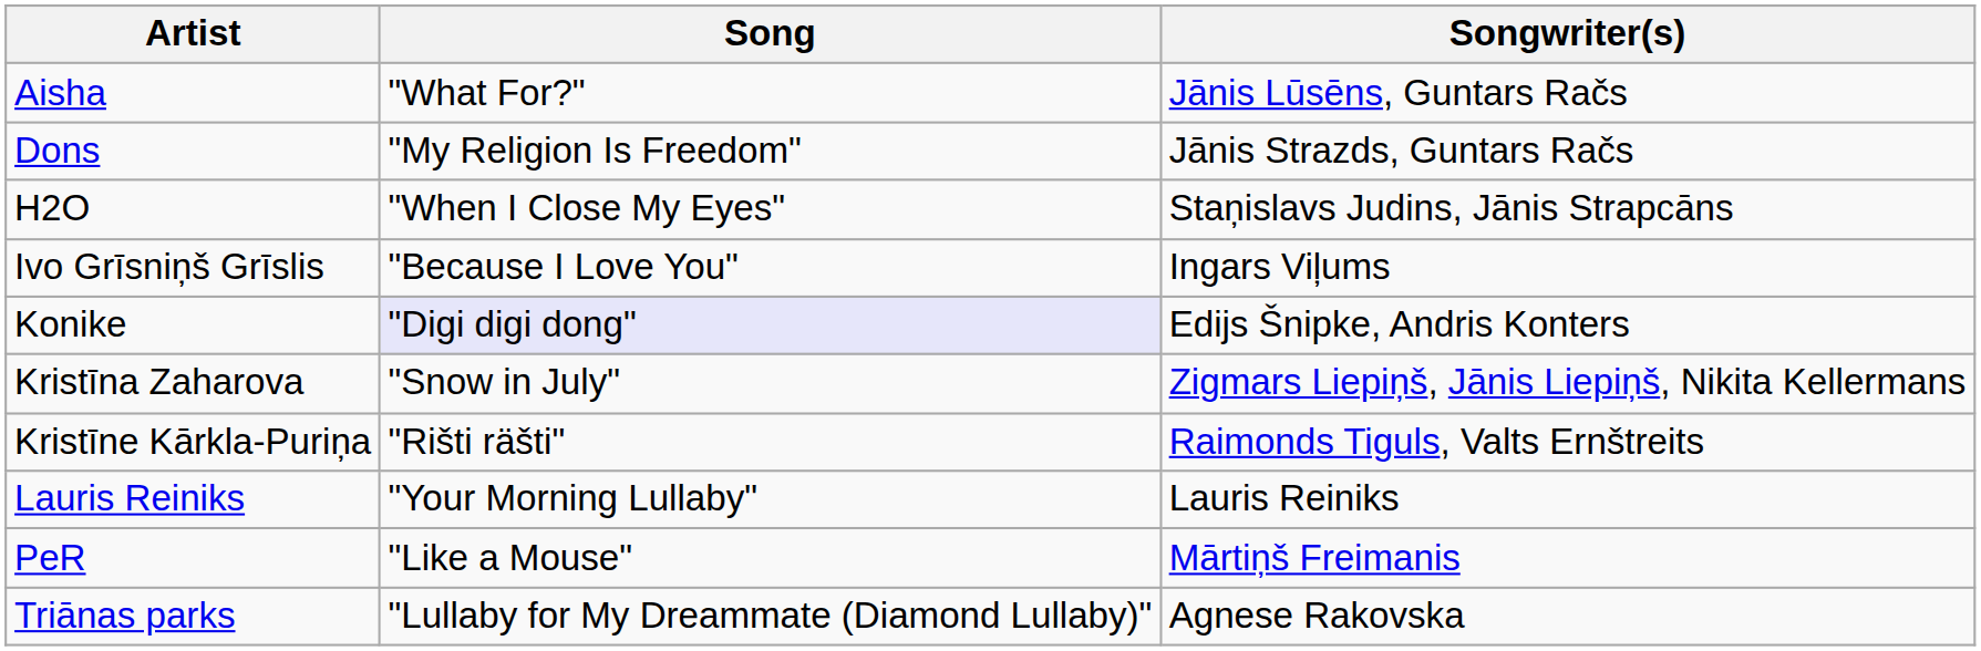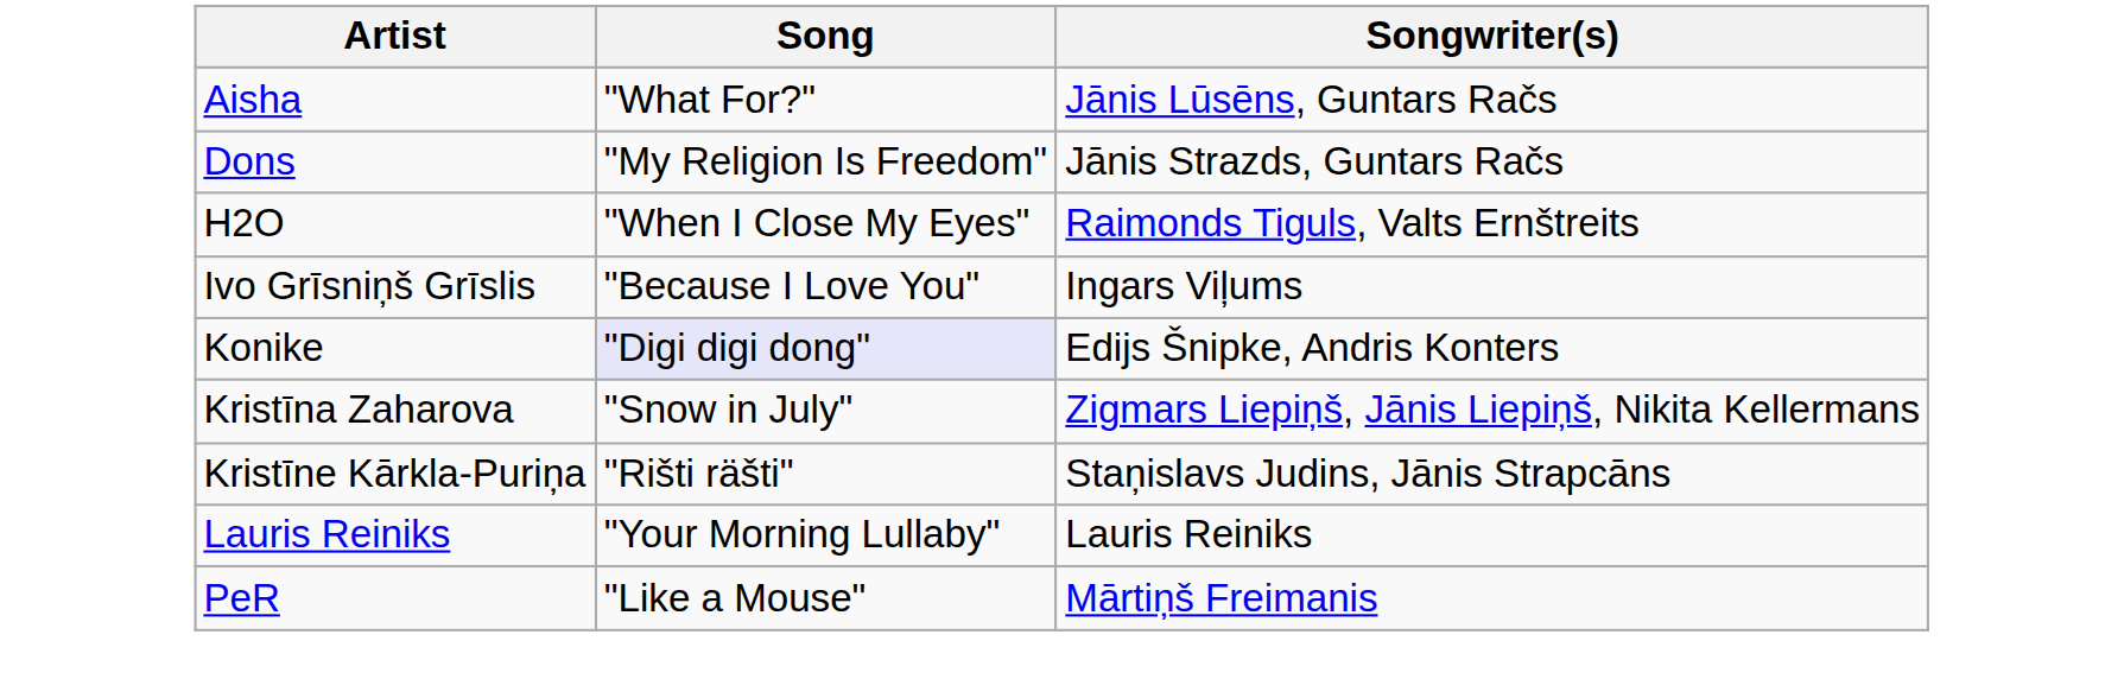 <table class="sortable wikitable" style="margin: 1em auto 1em auto;">
 <tr>
 <th>Artist</th>
 <th>Song</th>
 <th>Songwriter(s)</th>
 </tr>
 <tr>
 <td><a href='#'>Aisha</a></td>
 <td>"What For?"</td>
 <td><a href='#'>Jānis Lūsēns</a>, Guntars Račs</td>
 </tr>
 <tr>
 <td><a href='#'>Dons</a></td>
 <td>"My Religion Is Freedom"</td>
 <td>Jānis Strazds, Guntars Račs</td>
 </tr>
 <tr>
 <td>H2O</td>
 <td>"When I Close My Eyes"</td>
-<td>Staņislavs Judins, Jānis Strapcāns</td>
+<td><a href='#'>Raimonds Tiguls</a>, Valts Ernštreits</td>
 </tr>
 <tr>
 <td>Ivo Grīsniņš Grīslis</td>
 <td>"Because I Love You"</td>
 <td>Ingars Viļums</td>
 </tr>
 <tr>
 <td>Konike</td>
 <td style="background: lavender;">"Digi digi dong"</td>
 <td>Edijs Šnipke, Andris Konters</td>
 </tr>
 <tr>
 <td>Kristīna Zaharova</td>
 <td>"Snow in July"</td>
 <td><a href='#'>Zigmars Liepiņš</a>, <a href='#'>Jānis Liepiņš</a>, Nikita Kellermans</td>
 </tr>
 <tr>
 <td>Kristīne Kārkla-Puriņa</td>
 <td>"Rišti räšti"</td>
-<td><a href='#'>Raimonds Tiguls</a>, Valts Ernštreits</td>
+<td>Staņislavs Judins, Jānis Strapcāns</td>
 </tr>
 <tr>
 <td><a href='#'>Lauris Reiniks</a></td>
 <td>"Your Morning Lullaby"</td>
 <td>Lauris Reiniks</td>
 </tr>
 <tr>
 <td><a href='#'>PeR</a></td>
 <td>"Like a Mouse"</td>
 <td><a href='#'>Mārtiņš Freimanis</a></td>
 </tr>
-<tr>
-<td><a href='#'>Triānas parks</a></td>
-<td>"Lullaby for My Dreammate (Diamond Lullaby)"</td>
-<td>Agnese Rakovska</td>
-</tr>
 </table>
